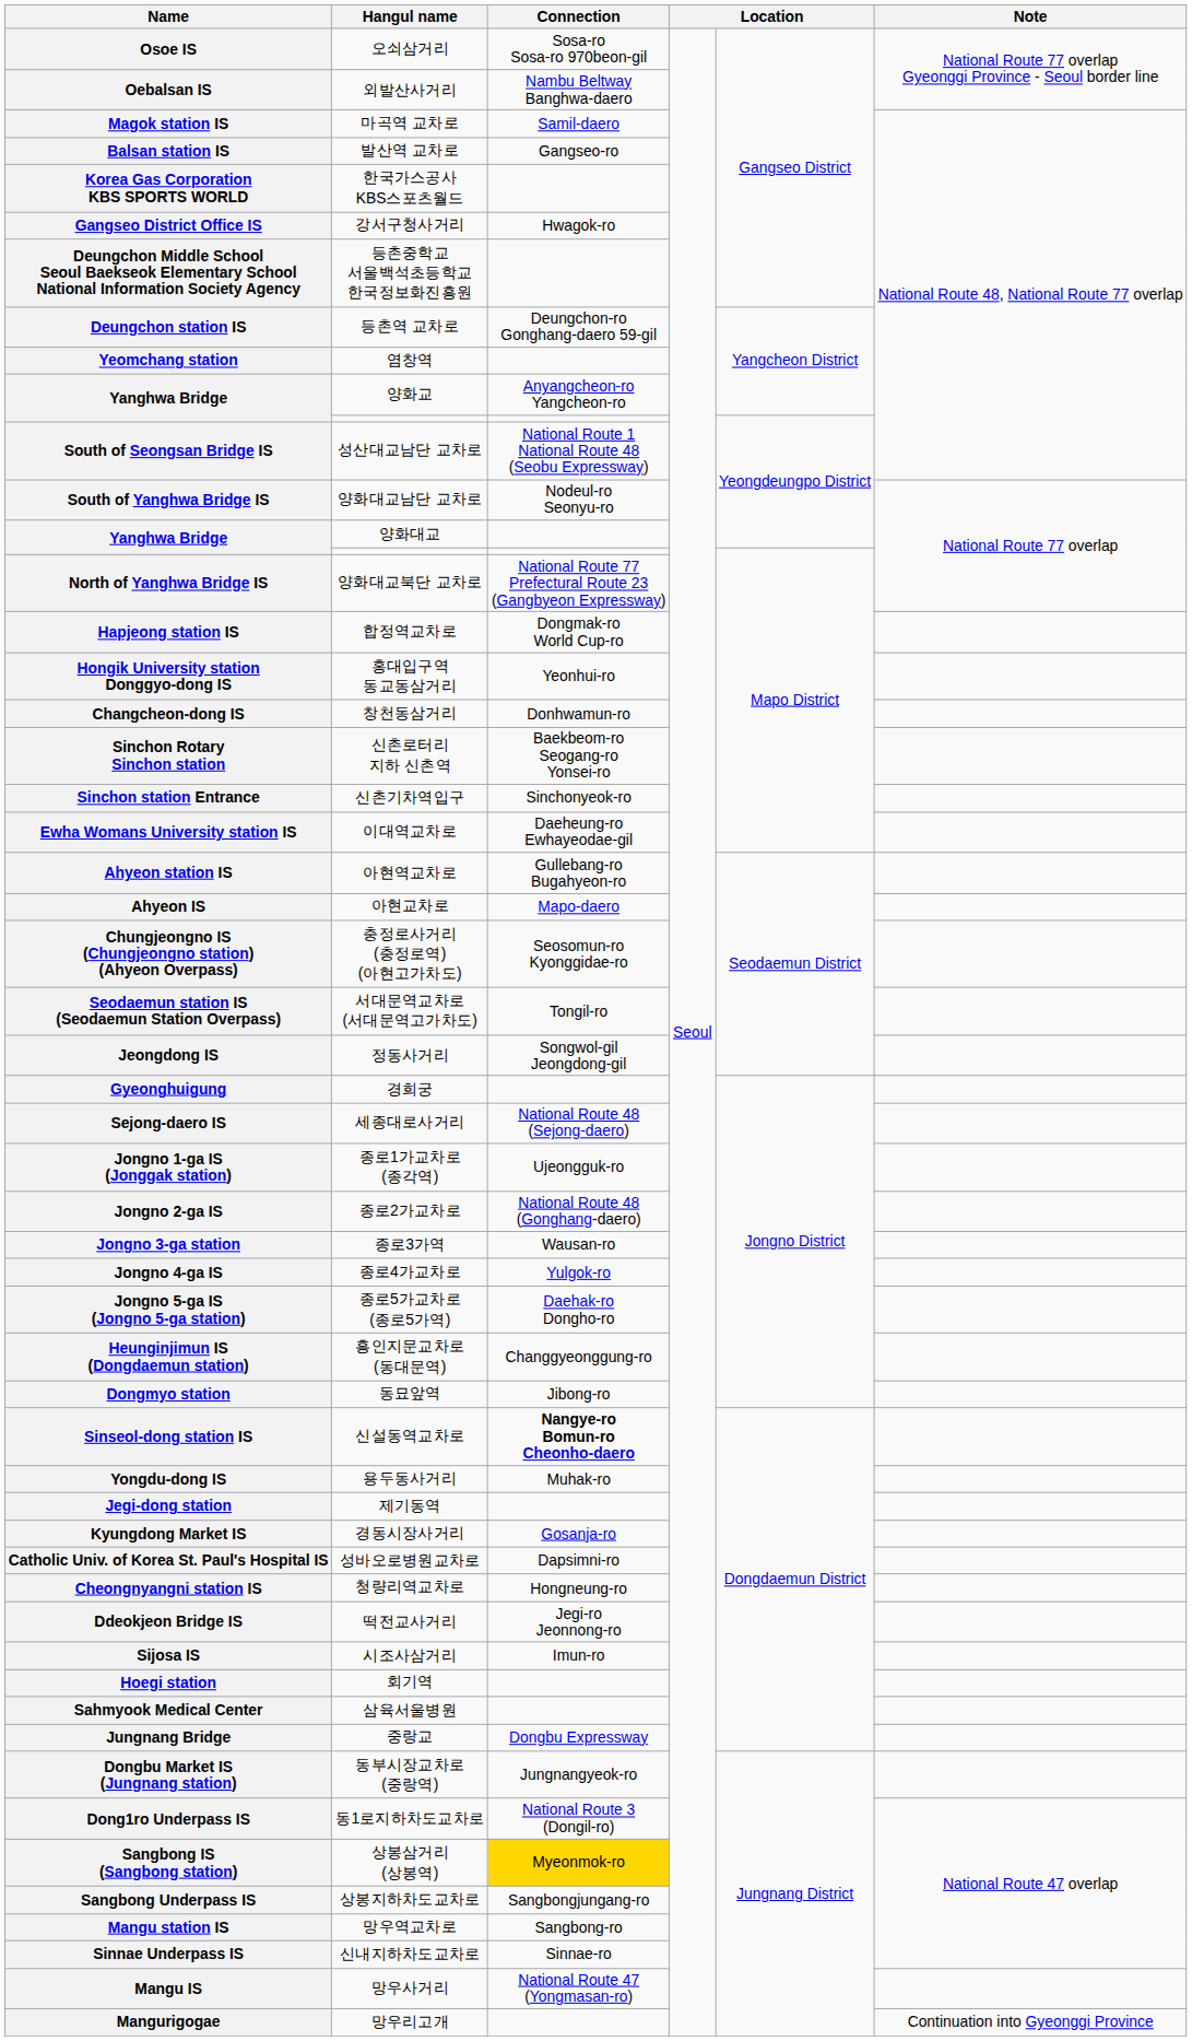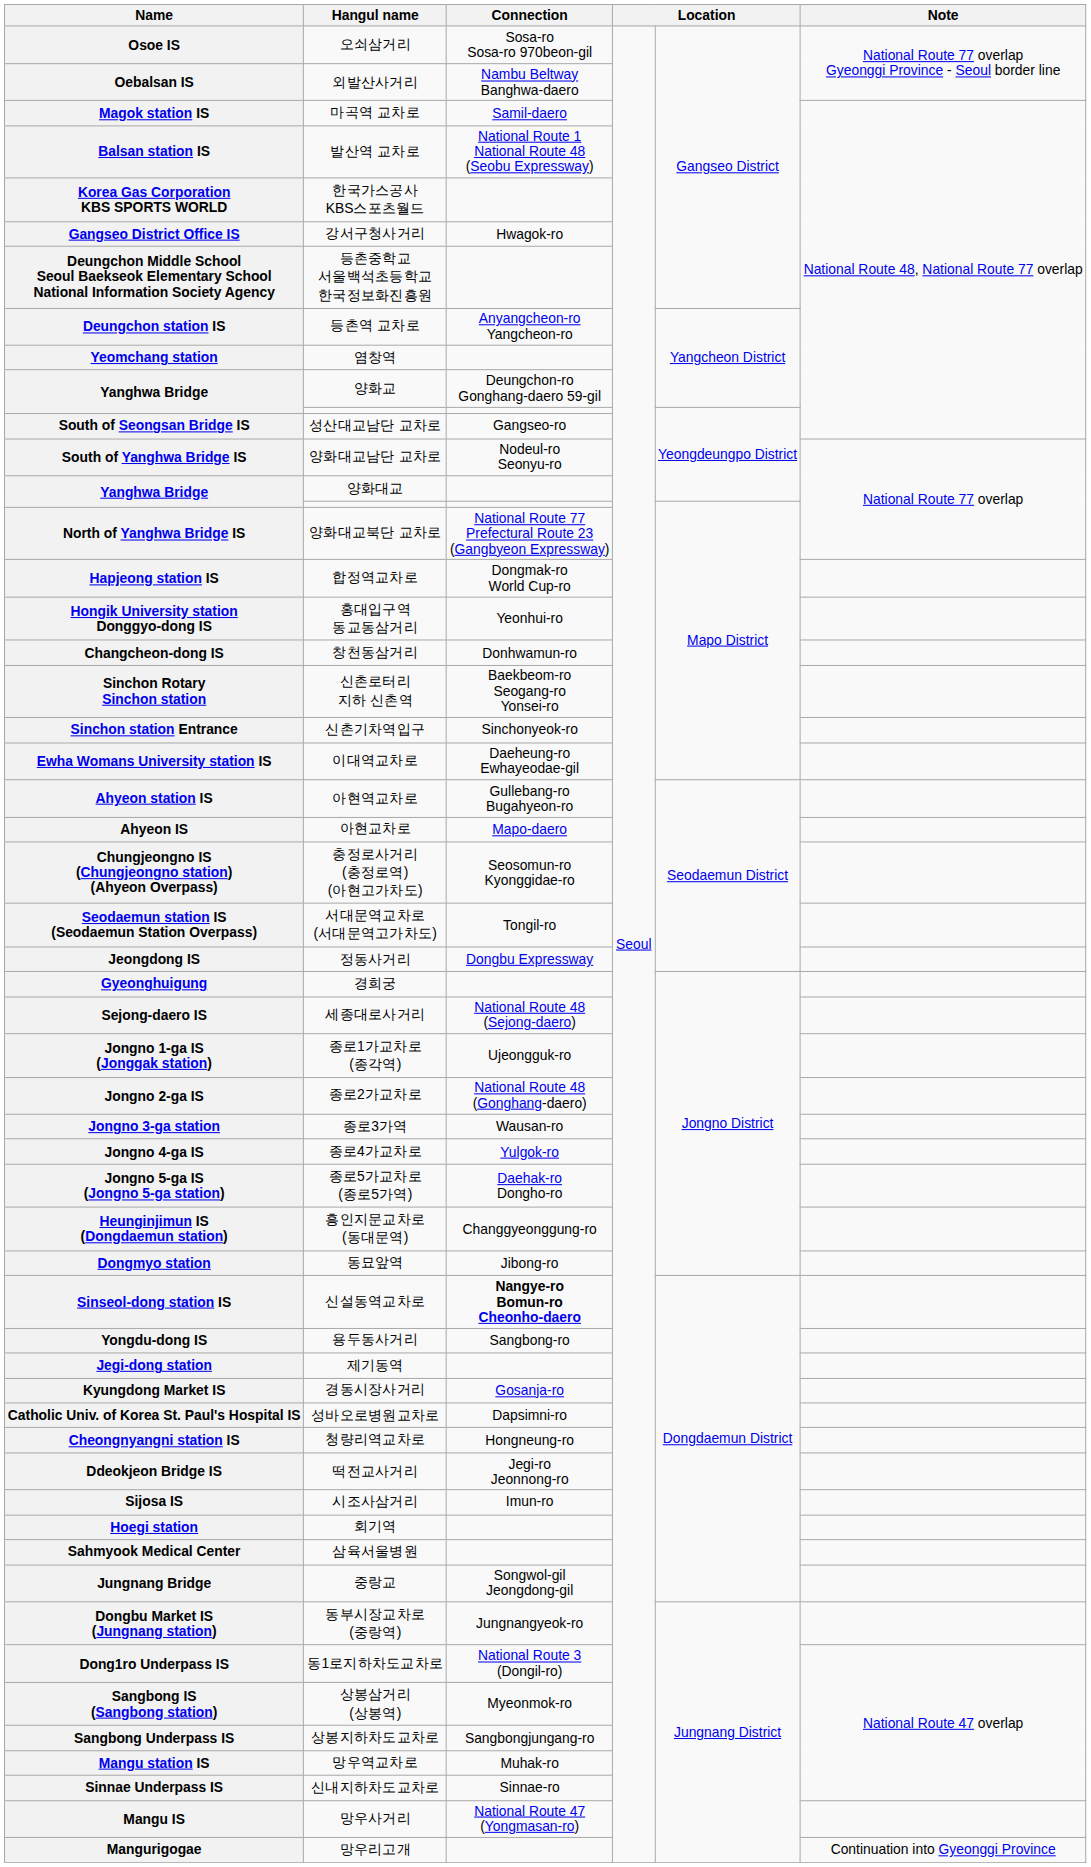 <table class="wikitable" style="font-size: 85%; text-align: center;">
 <tr>
 <th>Name</th>
 <th>Hangul name</th>
 <th>Connection</th>
 <th colspan="2">Location</th>
 <th>Note</th>
 </tr>
 <tr>
 <th>Osoe IS</th>
 <td>오쇠삼거리</td>
 <td>Sosa-ro<br>Sosa-ro 970beon-gil</td>
 <td rowspan=55><a href='#'>Seoul</a></td>
 <td rowspan=7><a href='#'>Gangseo District</a></td>
 <td rowspan=2><a href='#'>National Route 77</a> overlap<br><a href='#'>Gyeonggi Province</a> - <a href='#'>Seoul</a> border line</td>
 </tr>
 <tr>
 <th>Oebalsan IS</th>
 <td>외발산사거리</td>
 <td><a href='#'>Nambu Beltway</a><br>Banghwa-daero</td>
 </tr>
 <tr>
 <th><a href='#'>Magok station</a> IS</th>
 <td>마곡역 교차로</td>
 <td><a href='#'>Samil-daero</a></td>
 <td rowspan=10><a href='#'>National Route 48</a>, <a href='#'>National Route 77</a> overlap</td>
 </tr>
 <tr>
 <th><a href='#'>Balsan station</a> IS</th>
 <td>발산역 교차로</td>
-<td>Gangseo-ro</td>
+<td><a href='#'>National Route 1</a><br><a href='#'>National Route 48</a><br>(<a href='#'>Seobu Expressway</a>)</td>
 </tr>
 <tr>
 <th><a href='#'>Korea Gas Corporation</a><br>KBS SPORTS WORLD</th>
 <td>한국가스공사<br>KBS스포츠월드</td>
 <td></td>
 </tr>
 <tr>
 <th><a href='#'>Gangseo District Office IS</a></th>
 <td>강서구청사거리</td>
 <td>Hwagok-ro</td>
 </tr>
 <tr>
 <th>Deungchon Middle School<br>Seoul Baekseok Elementary School<br>National Information Society Agency</th>
 <td>등촌중학교<br>서울백석초등학교<br>한국정보화진흥원</td>
 <td></td>
 </tr>
 <tr>
 <th><a href='#'>Deungchon station</a> IS</th>
 <td>등촌역 교차로</td>
-<td>Deungchon-ro<br>Gonghang-daero 59-gil</td>
+<td><a href='#'>Anyangcheon-ro</a><br>Yangcheon-ro</td>
 <td rowspan=3><a href='#'>Yangcheon District</a></td>
 </tr>
 <tr>
 <th><a href='#'>Yeomchang station</a></th>
 <td>염창역</td>
 <td></td>
 </tr>
 <tr>
 <th rowspan=2>Yanghwa Bridge</th>
 <td>양화교</td>
-<td><a href='#'>Anyangcheon-ro</a><br>Yangcheon-ro</td>
+<td>Deungchon-ro<br>Gonghang-daero 59-gil</td>
 </tr>
 <tr>
 <td></td>
 <td></td>
 <td rowspan=4><a href='#'>Yeongdeungpo District</a></td>
 </tr>
 <tr>
 <th>South of <a href='#'>Seongsan Bridge</a> IS</th>
 <td>성산대교남단 교차로</td>
-<td><a href='#'>National Route 1</a><br><a href='#'>National Route 48</a><br>(<a href='#'>Seobu Expressway</a>)</td>
+<td>Gangseo-ro</td>
 </tr>
 <tr>
 <th>South of <a href='#'>Yanghwa Bridge</a> IS</th>
 <td>양화대교남단 교차로</td>
 <td>Nodeul-ro<br>Seonyu-ro</td>
 <td rowspan=4><a href='#'>National Route 77</a> overlap</td>
 </tr>
 <tr>
 <th rowspan=2><a href='#'>Yanghwa Bridge</a></th>
 <td>양화대교</td>
 <td></td>
 </tr>
 <tr>
 <td></td>
 <td></td>
 <td rowspan=8><a href='#'>Mapo District</a></td>
 </tr>
 <tr>
 <th>North of <a href='#'>Yanghwa Bridge</a> IS</th>
 <td>양화대교북단 교차로</td>
 <td><a href='#'>National Route 77</a><br><a href='#'>Prefectural Route 23</a><br>(<a href='#'>Gangbyeon Expressway</a>)</td>
 </tr>
 <tr>
 <th><a href='#'>Hapjeong station</a> IS</th>
 <td>합정역교차로</td>
 <td>Dongmak-ro<br>World Cup-ro</td>
 <td></td>
 </tr>
 <tr>
 <th><a href='#'>Hongik University station</a><br>Donggyo-dong IS</th>
 <td>홍대입구역<br>동교동삼거리</td>
 <td>Yeonhui-ro</td>
 <td></td>
 </tr>
 <tr>
 <th>Changcheon-dong IS</th>
 <td>창천동삼거리</td>
 <td>Donhwamun-ro</td>
 <td></td>
 </tr>
 <tr>
 <th>Sinchon Rotary<br><a href='#'>Sinchon station</a></th>
 <td>신촌로터리<br>지하 신촌역</td>
 <td>Baekbeom-ro<br>Seogang-ro<br>Yonsei-ro</td>
 <td></td>
 </tr>
 <tr>
 <th><a href='#'>Sinchon station</a> Entrance</th>
 <td>신촌기차역입구</td>
 <td>Sinchonyeok-ro</td>
 <td></td>
 </tr>
 <tr>
 <th><a href='#'>Ewha Womans University station</a> IS</th>
 <td>이대역교차로</td>
 <td>Daeheung-ro<br>Ewhayeodae-gil</td>
 <td></td>
 </tr>
 <tr>
 <th><a href='#'>Ahyeon station</a> IS</th>
 <td>아현역교차로</td>
 <td>Gullebang-ro<br>Bugahyeon-ro</td>
 <td rowspan=5><a href='#'>Seodaemun District</a></td>
 <td></td>
 </tr>
 <tr>
 <th>Ahyeon IS</th>
 <td>아현교차로</td>
 <td><a href='#'>Mapo-daero</a></td>
 <td></td>
 </tr>
 <tr>
 <th>Chungjeongno IS<br>(<a href='#'>Chungjeongno station</a>)<br>(Ahyeon Overpass)</th>
 <td>충정로사거리<br>(충정로역)<br>(아현고가차도)</td>
 <td>Seosomun-ro<br>Kyonggidae-ro</td>
 <td></td>
 </tr>
 <tr>
 <th><a href='#'>Seodaemun station</a> IS<br>(Seodaemun Station Overpass)</th>
 <td>서대문역교차로<br>(서대문역고가차도)</td>
 <td>Tongil-ro</td>
 <td></td>
 </tr>
 <tr>
 <th>Jeongdong IS</th>
 <td>정동사거리</td>
-<td>Songwol-gil<br>Jeongdong-gil</td>
+<td><a href='#'>Dongbu Expressway</a></td>
 <td></td>
 </tr>
 <tr>
 <th><a href='#'>Gyeonghuigung</a></th>
 <td>경희궁</td>
 <td></td>
 <td rowspan=9><a href='#'>Jongno District</a></td>
 <td></td>
 </tr>
 <tr>
 <th>Sejong-daero IS</th>
 <td>세종대로사거리</td>
 <td><a href='#'>National Route 48</a><br>(<a href='#'>Sejong-daero</a>)</td>
 <td></td>
 </tr>
 <tr>
 <th>Jongno 1-ga IS<br>(<a href='#'>Jonggak station</a>)</th>
 <td>종로1가교차로<br>(종각역)</td>
 <td>Ujeongguk-ro</td>
 <td></td>
 </tr>
 <tr>
 <th>Jongno 2-ga IS</th>
 <td>종로2가교차로</td>
 <td><a href='#'>National Route 48</a><br>(<a href='#'>Gonghang</a>-daero)</td>
 <td></td>
 </tr>
 <tr>
 <th><a href='#'>Jongno 3-ga station</a></th>
 <td>종로3가역</td>
 <td>Wausan-ro</td>
 <td></td>
 </tr>
 <tr>
 <th>Jongno 4-ga IS</th>
 <td>종로4가교차로</td>
 <td><a href='#'>Yulgok-ro</a></td>
 <td></td>
 </tr>
 <tr>
 <th>Jongno 5-ga IS<br>(<a href='#'>Jongno 5-ga station</a>)</th>
 <td>종로5가교차로<br>(종로5가역)</td>
 <td><a href='#'>Daehak-ro</a><br>Dongho-ro</td>
 <td></td>
 </tr>
 <tr>
 <th><a href='#'>Heunginjimun</a> IS<br>(<a href='#'>Dongdaemun station</a>)</th>
 <td>흥인지문교차로<br>(동대문역)</td>
 <td>Changgyeonggung-ro</td>
 <td></td>
 </tr>
 <tr>
 <th><a href='#'>Dongmyo station</a></th>
 <td>동묘앞역</td>
 <td>Jibong-ro</td>
 <td></td>
 </tr>
 <tr>
 <th><a href='#'>Sinseol-dong station</a> IS</th>
 <td>신설동역교차로</td>
 <td><strong>Nangye-ro<br>Bomun-ro<br><a href='#'>Cheonho-daero</a></strong></td>
 <td rowspan=11><a href='#'>Dongdaemun District</a></td>
 <td></td>
 </tr>
 <tr>
 <th>Yongdu-dong IS</th>
 <td>용두동사거리</td>
-<td>Muhak-ro</td>
+<td>Sangbong-ro</td>
 <td></td>
 </tr>
 <tr>
 <th><a href='#'>Jegi-dong station</a></th>
 <td>제기동역</td>
 <td></td>
 <td></td>
 </tr>
 <tr>
 <th>Kyungdong Market IS</th>
 <td>경동시장사거리</td>
 <td><a href='#'>Gosanja-ro</a></td>
 <td></td>
 </tr>
 <tr>
 <th>Catholic Univ. of Korea St. Paul's Hospital IS</th>
 <td>성바오로병원교차로</td>
 <td>Dapsimni-ro</td>
 <td></td>
 </tr>
 <tr>
 <th><a href='#'>Cheongnyangni station</a> IS</th>
 <td>청량리역교차로</td>
 <td>Hongneung-ro</td>
 <td></td>
 </tr>
 <tr>
 <th>Ddeokjeon Bridge IS</th>
 <td>떡전교사거리</td>
 <td>Jegi-ro<br>Jeonnong-ro</td>
 <td></td>
 </tr>
 <tr>
 <th>Sijosa IS</th>
 <td>시조사삼거리</td>
 <td>Imun-ro</td>
 <td></td>
 </tr>
 <tr>
 <th><a href='#'>Hoegi station</a></th>
 <td>회기역</td>
 <td></td>
 <td></td>
 </tr>
 <tr>
 <th>Sahmyook Medical Center</th>
 <td>삼육서울병원</td>
 <td></td>
 <td></td>
 </tr>
 <tr>
 <th>Jungnang Bridge</th>
 <td>중랑교</td>
-<td><a href='#'>Dongbu Expressway</a></td>
+<td>Songwol-gil<br>Jeongdong-gil</td>
 <td></td>
 </tr>
 <tr>
 <th>Dongbu Market IS<br>(<a href='#'>Jungnang station</a>)</th>
 <td>동부시장교차로<br>(중랑역)</td>
 <td>Jungnangyeok-ro</td>
 <td rowspan=8><a href='#'>Jungnang District</a></td>
 <td></td>
 </tr>
 <tr>
 <th>Dong1ro Underpass IS</th>
 <td>동1로지하차도교차로</td>
 <td><a href='#'>National Route 3</a><br>(Dongil-ro)</td>
 <td rowspan=5><a href='#'>National Route 47</a> overlap</td>
 </tr>
 <tr>
 <th>Sangbong IS<br>(<a href='#'>Sangbong station</a>)</th>
 <td>상봉삼거리<br>(상봉역)</td>
-<td style="background: gold;">Myeonmok-ro</td>
+<td>Myeonmok-ro</td>
 </tr>
 <tr>
 <th>Sangbong Underpass IS</th>
 <td>상봉지하차도교차로</td>
 <td>Sangbongjungang-ro</td>
 </tr>
 <tr>
 <th><a href='#'>Mangu station</a> IS</th>
 <td>망우역교차로</td>
-<td>Sangbong-ro</td>
+<td>Muhak-ro</td>
 </tr>
 <tr>
 <th>Sinnae Underpass IS</th>
 <td>신내지하차도교차로</td>
 <td>Sinnae-ro</td>
 </tr>
 <tr>
 <th>Mangu IS</th>
 <td>망우사거리</td>
 <td><a href='#'>National Route 47</a><br>(<a href='#'>Yongmasan-ro</a>)</td>
 <td></td>
 </tr>
 <tr>
 <th>Mangurigogae</th>
 <td>망우리고개</td>
 <td></td>
 <td>Continuation into <a href='#'>Gyeonggi Province</a></td>
 </tr>
 <tr>
 </tr>
 </table>
